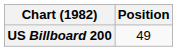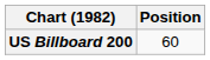 <table class="wikitable plainrowheaders" style="text-align:center">
 <tr>
 <th scope="col">Chart (1982)</th>
 <th scope="col">Position</th>
 </tr>
 <tr>
 <th scope="row">US <em>Billboard</em> 200</th>
-<td>49</td>
+<td>60</td>
 </tr>
 </table>
